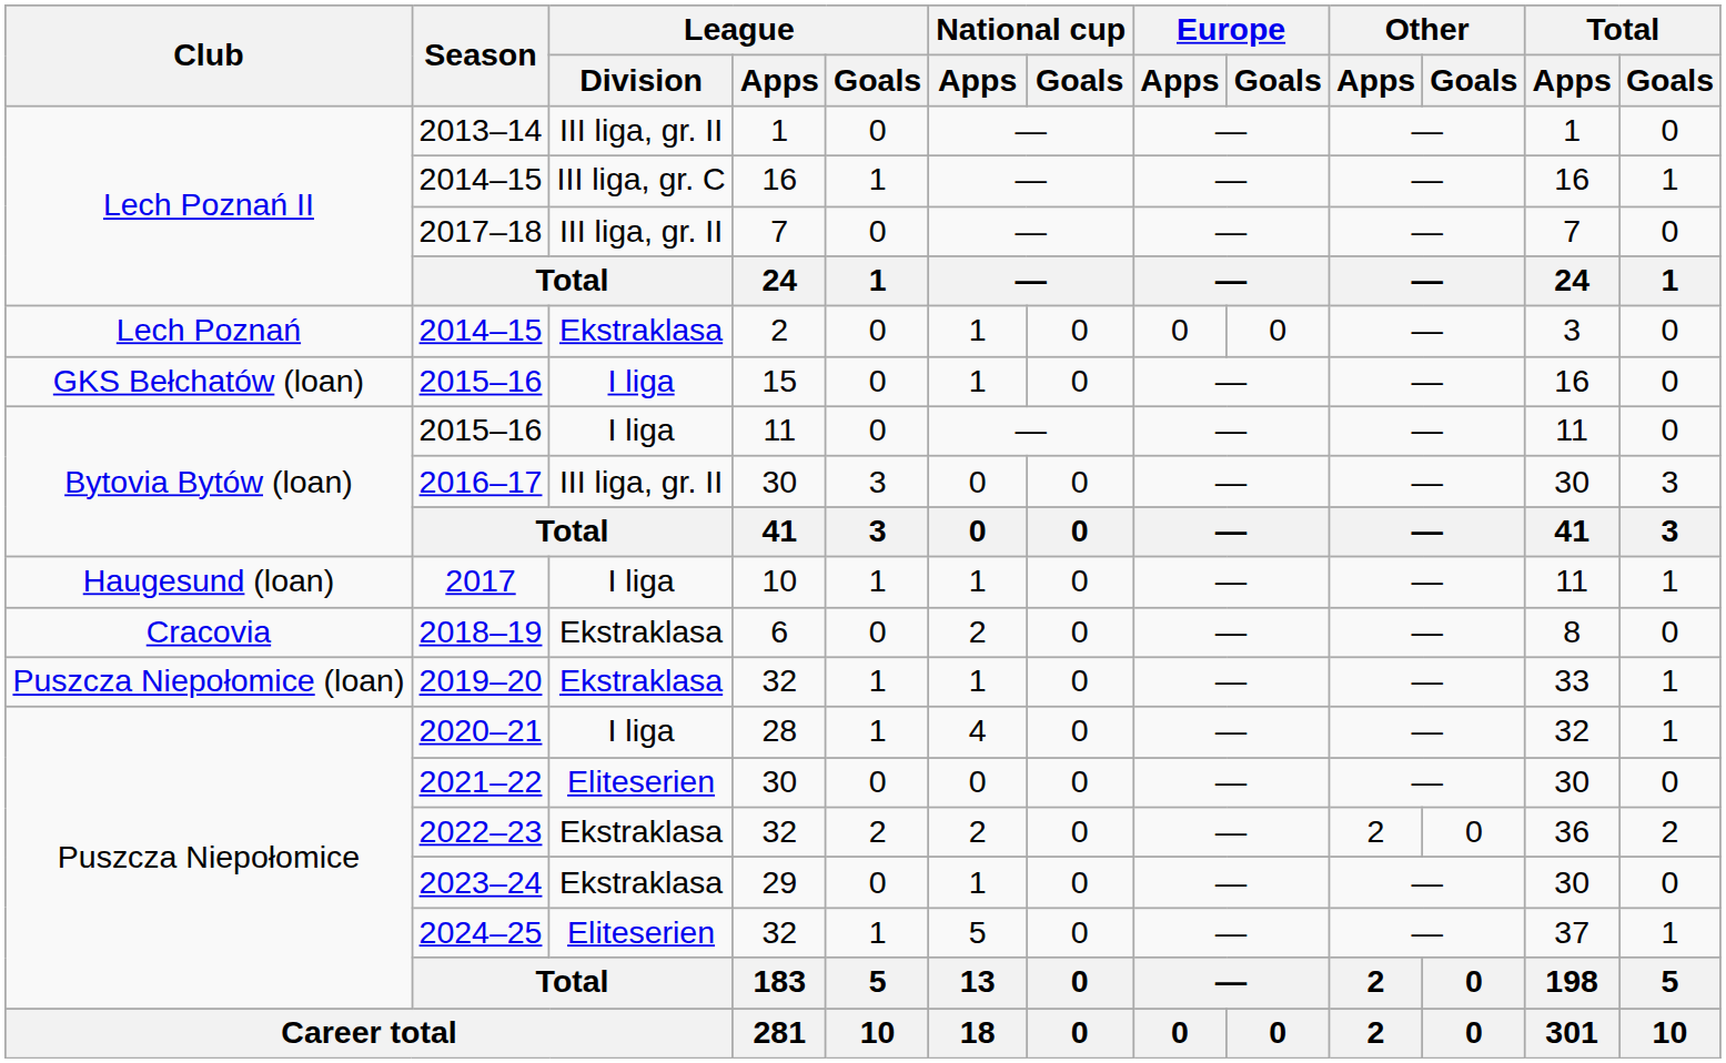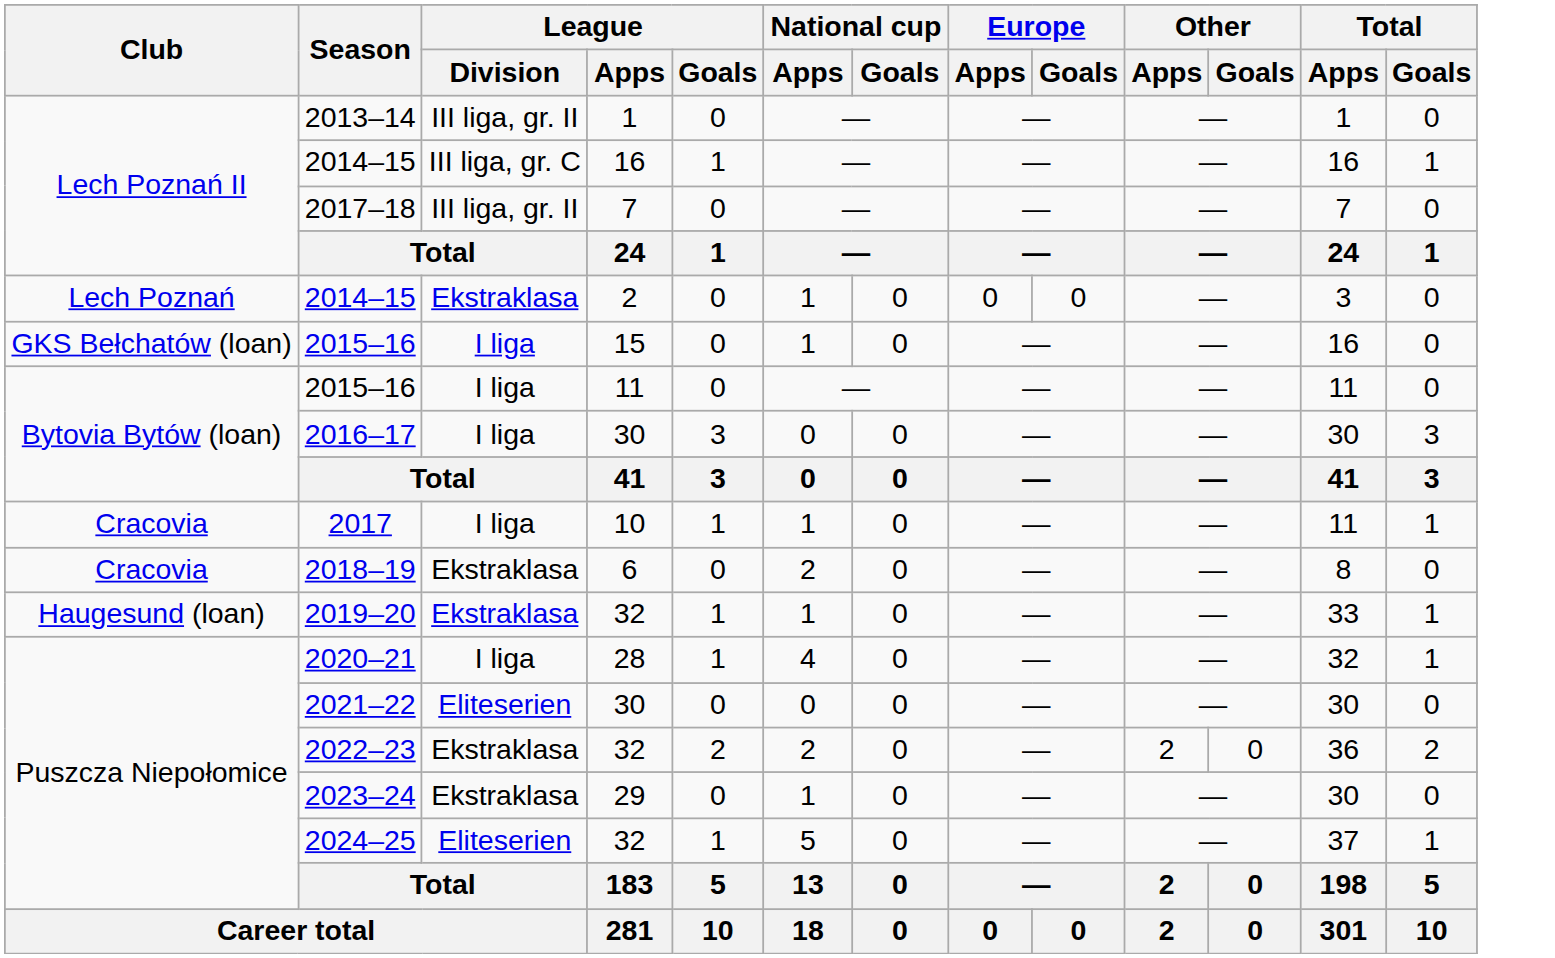 <table class="wikitable" style="text-align: center;">
 <tr>
 <th rowspan="2">Club</th>
 <th rowspan="2">Season</th>
 <th colspan="3">League</th>
 <th colspan="2">National cup</th>
 <th colspan="2"><a href='#'>Europe</a></th>
 <th colspan="2">Other</th>
 <th colspan="2">Total</th>
 </tr>
 <tr>
 <th>Division</th>
 <th>Apps</th>
 <th>Goals</th>
 <th>Apps</th>
 <th>Goals</th>
 <th>Apps</th>
 <th>Goals</th>
 <th>Apps</th>
 <th>Goals</th>
 <th>Apps</th>
 <th>Goals</th>
 </tr>
 <tr>
 <td rowspan="4"><a href='#'>Lech Poznań II</a></td>
 <td>2013–14</td>
 <td>III liga, gr. II</td>
 <td>1</td>
 <td>0</td>
 <td colspan="2">—</td>
 <td colspan="2">—</td>
 <td colspan="2">—</td>
 <td>1</td>
 <td>0</td>
 </tr>
 <tr>
 <td>2014–15</td>
 <td>III liga, gr. C</td>
 <td>16</td>
 <td>1</td>
 <td colspan="2">—</td>
 <td colspan="2">—</td>
 <td colspan="2">—</td>
 <td>16</td>
 <td>1</td>
 </tr>
 <tr>
 <td>2017–18</td>
 <td>III liga, gr. II</td>
 <td>7</td>
 <td>0</td>
 <td colspan="2">—</td>
 <td colspan="2">—</td>
 <td colspan="2">—</td>
 <td>7</td>
 <td>0</td>
 </tr>
 <tr>
 <th colspan="2">Total</th>
 <th>24</th>
 <th>1</th>
 <th colspan="2">—</th>
 <th colspan="2">—</th>
 <th colspan="2">—</th>
 <th>24</th>
 <th>1</th>
 </tr>
 <tr>
 <td><a href='#'>Lech Poznań</a></td>
 <td><a href='#'>2014–15</a></td>
 <td><a href='#'>Ekstraklasa</a></td>
 <td>2</td>
 <td>0</td>
 <td>1</td>
 <td>0</td>
 <td>0</td>
 <td>0</td>
 <td colspan="2">—</td>
 <td>3</td>
 <td>0</td>
 </tr>
 <tr>
 <td><a href='#'>GKS Bełchatów</a> (loan)</td>
 <td><a href='#'>2015–16</a></td>
 <td><a href='#'>I liga</a></td>
 <td>15</td>
 <td>0</td>
 <td>1</td>
 <td>0</td>
 <td colspan="2">—</td>
 <td colspan="2">—</td>
 <td>16</td>
 <td>0</td>
 </tr>
 <tr>
 <td rowspan="3"><a href='#'>Bytovia Bytów</a> (loan)</td>
 <td>2015–16</td>
 <td>I liga</td>
 <td>11</td>
 <td>0</td>
 <td colspan="2">—</td>
 <td colspan="2">—</td>
 <td colspan="2">—</td>
 <td>11</td>
 <td>0</td>
 </tr>
 <tr>
 <td><a href='#'>2016–17</a></td>
-<td>III liga, gr. II</td>
+<td>I liga</td>
 <td>30</td>
 <td>3</td>
 <td>0</td>
 <td>0</td>
 <td colspan="2">—</td>
 <td colspan="2">—</td>
 <td>30</td>
 <td>3</td>
 </tr>
 <tr>
 <th colspan="2">Total</th>
 <th>41</th>
 <th>3</th>
 <th>0</th>
 <th>0</th>
 <th colspan="2">—</th>
 <th colspan="2">—</th>
 <th>41</th>
 <th>3</th>
 </tr>
 <tr>
-<td><a href='#'>Haugesund</a> (loan)</td>
+<td><a href='#'>Cracovia</a></td>
 <td><a href='#'>2017</a></td>
 <td>I liga</td>
 <td>10</td>
 <td>1</td>
 <td>1</td>
 <td>0</td>
 <td colspan="2">—</td>
 <td colspan="2">—</td>
 <td>11</td>
 <td>1</td>
 </tr>
 <tr>
 <td><a href='#'>Cracovia</a></td>
 <td><a href='#'>2018–19</a></td>
 <td>Ekstraklasa</td>
 <td>6</td>
 <td>0</td>
 <td>2</td>
 <td>0</td>
 <td colspan="2">—</td>
 <td colspan="2">—</td>
 <td>8</td>
 <td>0</td>
 </tr>
 <tr>
-<td><a href='#'>Puszcza Niepołomice</a> (loan)</td>
+<td><a href='#'>Haugesund</a> (loan)</td>
 <td><a href='#'>2019–20</a></td>
 <td><a href='#'>Ekstraklasa</a></td>
 <td>32</td>
 <td>1</td>
 <td>1</td>
 <td>0</td>
 <td colspan="2">—</td>
 <td colspan="2">—</td>
 <td>33</td>
 <td>1</td>
 </tr>
 <tr>
 <td rowspan="6">Puszcza Niepołomice</td>
 <td><a href='#'>2020–21</a></td>
 <td>I liga</td>
 <td>28</td>
 <td>1</td>
 <td>4</td>
 <td>0</td>
 <td colspan="2">—</td>
 <td colspan="2">—</td>
 <td>32</td>
 <td>1</td>
 </tr>
 <tr>
 <td><a href='#'>2021–22</a></td>
 <td><a href='#'>Eliteserien</a></td>
 <td>30</td>
 <td>0</td>
 <td>0</td>
 <td>0</td>
 <td colspan="2">—</td>
 <td colspan="2">—</td>
 <td>30</td>
 <td>0</td>
 </tr>
 <tr>
 <td><a href='#'>2022–23</a></td>
 <td>Ekstraklasa</td>
 <td>32</td>
 <td>2</td>
 <td>2</td>
 <td>0</td>
 <td colspan="2">—</td>
 <td>2</td>
 <td>0</td>
 <td>36</td>
 <td>2</td>
 </tr>
 <tr>
 <td><a href='#'>2023–24</a></td>
 <td>Ekstraklasa</td>
 <td>29</td>
 <td>0</td>
 <td>1</td>
 <td>0</td>
 <td colspan="2">—</td>
 <td colspan="2">—</td>
 <td>30</td>
 <td>0</td>
 </tr>
 <tr>
 <td><a href='#'>2024–25</a></td>
 <td><a href='#'>Eliteserien</a></td>
 <td>32</td>
 <td>1</td>
 <td>5</td>
 <td>0</td>
 <td colspan="2">—</td>
 <td colspan="2">—</td>
 <td>37</td>
 <td>1</td>
 </tr>
 <tr>
 <th colspan="2">Total</th>
 <th>183</th>
 <th>5</th>
 <th>13</th>
 <th>0</th>
 <th colspan="2">—</th>
 <th>2</th>
 <th>0</th>
 <th>198</th>
 <th>5</th>
 </tr>
 <tr>
 <th colspan="3">Career total</th>
 <th>281</th>
 <th>10</th>
 <th>18</th>
 <th>0</th>
 <th>0</th>
 <th>0</th>
 <th>2</th>
 <th>0</th>
 <th>301</th>
 <th>10</th>
 </tr>
 </table>
